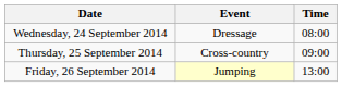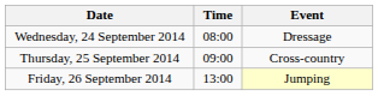 <table class = "wikitable" style="text-align:center;">
 <tr>
 <th width=220>Date</th>
+<th width=50>Time</th>
 <th width=150>Event</th>
-<th width=50>Time</th>
 </tr>
 <tr>
 <td>Wednesday, 24 September 2014</td>
+<td>08:00</td>
 <td>Dressage</td>
-<td>08:00</td>
 </tr>
 <tr>
 <td>Thursday, 25 September 2014</td>
+<td>09:00</td>
 <td>Cross-country</td>
-<td>09:00</td>
 </tr>
 <tr>
 <td>Friday, 26 September 2014</td>
+<td>13:00</td>
 <td bgcolor=ffffcc>Jumping</td>
-<td>13:00</td>
 </tr>
 </table>
